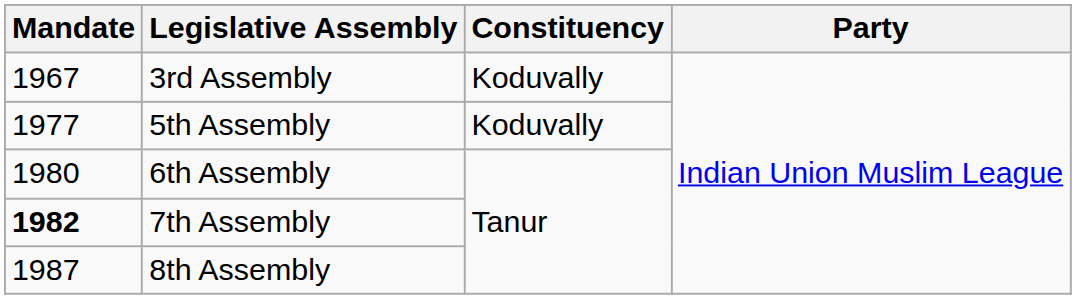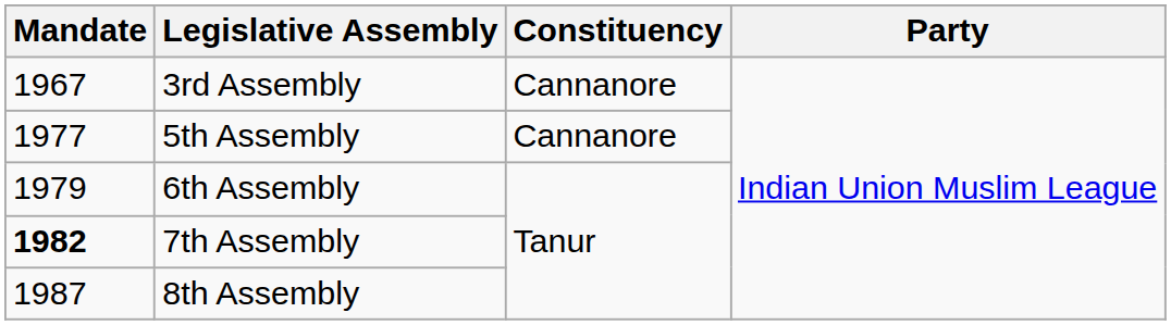 <table class="wikitable">
 <tr>
 <th>Mandate</th>
 <th>Legislative Assembly</th>
 <th>Constituency</th>
 <th>Party</th>
 </tr>
 <tr>
 <td>1967</td>
 <td>3rd Assembly</td>
-<td>Koduvally</td>
+<td>Cannanore</td>
 <td rowspan="5"><a href='#'>Indian Union Muslim League</a></td>
 </tr>
 <tr>
 <td>1977</td>
 <td>5th Assembly</td>
-<td>Koduvally</td>
+<td>Cannanore</td>
 </tr>
 <tr>
-<td>1980</td>
+<td>1979</td>
 <td>6th Assembly</td>
 <td rowspan="3">Tanur</td>
 </tr>
 <tr>
 <td><strong>1982</strong></td>
 <td>7th Assembly</td>
 </tr>
 <tr>
 <td>1987</td>
 <td>8th Assembly</td>
 </tr>
 </table>
